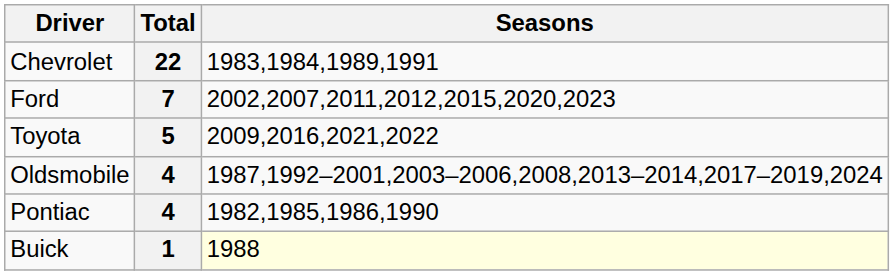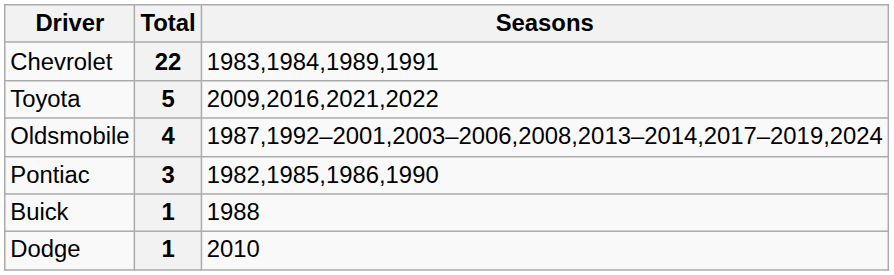 <table class="wikitable">
 <tr>
 <th>Driver</th>
 <th>Total</th>
 <th>Seasons</th>
 </tr>
 <tr>
 <td>Chevrolet</td>
 <th rowspan=1>22</th>
 <td>1983,1984,1989,1991</td>
-</tr>
-<tr>
-<td>Ford</td>
-<th rowspan=1>7</th>
-<td>2002,2007,2011,2012,2015,2020,2023</td>
 </tr>
 <tr>
 <td>Toyota</td>
 <th rowspan=1>5</th>
 <td>2009,2016,2021,2022</td>
 </tr>
 <tr>
 <td>Oldsmobile</td>
 <th rowspan=1>4</th>
 <td>1987,1992–2001,2003–2006,2008,2013–2014,2017–2019,2024</td>
 </tr>
 <tr>
 <td>Pontiac</td>
-<th rowspan=1>4</th>
+<th rowspan=1>3</th>
 <td>1982,1985,1986,1990</td>
 </tr>
 <tr>
 <td>Buick</td>
 <th rowspan=1>1</th>
-<td style="background: lightyellow;">1988</td>
+<td>1988</td>
+</tr>
+<tr>
+<td>Dodge</td>
+<th rowspan=1>1</th>
+<td>2010</td>
 </tr>
 </table>
